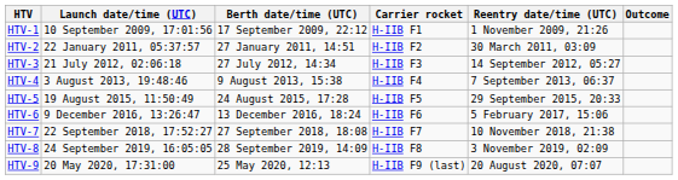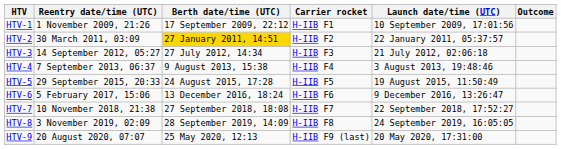 <table class="wikitable sticky-header">
 <tr>
 <th>HTV</th>
-<th>Launch date/time (<a href='#'>UTC</a>)</th>
+<th>Reentry date/time (UTC)</th>
 <th>Berth date/time (UTC)</th>
 <th>Carrier rocket</th>
-<th>Reentry date/time (UTC)</th>
+<th>Launch date/time (<a href='#'>UTC</a>)</th>
 <th>Outcome</th>
 </tr>
 <tr>
 <td><a href='#'>HTV-1</a></td>
-<td>10 September 2009, 17:01:56</td>
+<td>1 November 2009, 21:26</td>
 <td>17 September 2009, 22:12</td>
 <td><a href='#'>H-IIB</a> F1</td>
-<td>1 November 2009, 21:26</td>
+<td>10 September 2009, 17:01:56</td>
 <td></td>
 </tr>
 <tr>
 <td><a href='#'>HTV-2</a></td>
+<td>30 March 2011, 03:09</td>
+<td style="background: gold;">27 January 2011, 14:51</td>
+<td><a href='#'>H-IIB</a> F2</td>
 <td>22 January 2011, 05:37:57</td>
-<td>27 January 2011, 14:51</td>
-<td><a href='#'>H-IIB</a> F2</td>
-<td>30 March 2011, 03:09</td>
 <td></td>
 </tr>
 <tr>
 <td><a href='#'>HTV-3</a></td>
-<td>21 July 2012, 02:06:18</td>
+<td>14 September 2012, 05:27</td>
 <td>27 July 2012, 14:34</td>
 <td><a href='#'>H-IIB</a> F3</td>
-<td>14 September 2012, 05:27</td>
+<td>21 July 2012, 02:06:18</td>
 <td></td>
 </tr>
 <tr>
 <td><a href='#'>HTV-4</a></td>
-<td>3 August 2013, 19:48:46</td>
+<td>7 September 2013, 06:37</td>
 <td>9 August 2013, 15:38</td>
 <td><a href='#'>H-IIB</a> F4</td>
-<td>7 September 2013, 06:37</td>
+<td>3 August 2013, 19:48:46</td>
 <td></td>
 </tr>
 <tr>
 <td><a href='#'>HTV-5</a></td>
-<td>19 August 2015, 11:50:49</td>
+<td>29 September 2015, 20:33</td>
 <td>24 August 2015, 17:28</td>
 <td><a href='#'>H-IIB</a> F5</td>
-<td>29 September 2015, 20:33</td>
+<td>19 August 2015, 11:50:49</td>
 <td></td>
 </tr>
 <tr>
 <td><a href='#'>HTV-6</a></td>
-<td>9 December 2016, 13:26:47</td>
+<td>5 February 2017, 15:06</td>
 <td>13 December 2016, 18:24</td>
 <td><a href='#'>H-IIB</a> F6</td>
-<td>5 February 2017, 15:06</td>
+<td>9 December 2016, 13:26:47</td>
 <td></td>
 </tr>
 <tr>
 <td><a href='#'>HTV-7</a></td>
-<td>22 September 2018, 17:52:27</td>
+<td>10 November 2018, 21:38</td>
 <td>27 September 2018, 18:08</td>
 <td><a href='#'>H-IIB</a> F7</td>
-<td>10 November 2018, 21:38</td>
+<td>22 September 2018, 17:52:27</td>
 <td></td>
 </tr>
 <tr>
 <td><a href='#'>HTV-8</a></td>
-<td>24 September 2019, 16:05:05</td>
+<td>3 November 2019, 02:09</td>
 <td>28 September 2019, 14:09</td>
 <td><a href='#'>H-IIB</a> F8</td>
-<td>3 November 2019, 02:09</td>
+<td>24 September 2019, 16:05:05</td>
 <td></td>
 </tr>
 <tr>
 <td><a href='#'>HTV-9</a></td>
-<td>20 May 2020, 17:31:00</td>
+<td>20 August 2020, 07:07</td>
 <td>25 May 2020, 12:13</td>
 <td><a href='#'>H-IIB</a> F9 (last)</td>
-<td>20 August 2020, 07:07</td>
+<td>20 May 2020, 17:31:00</td>
 <td></td>
 </tr>
 </table>
